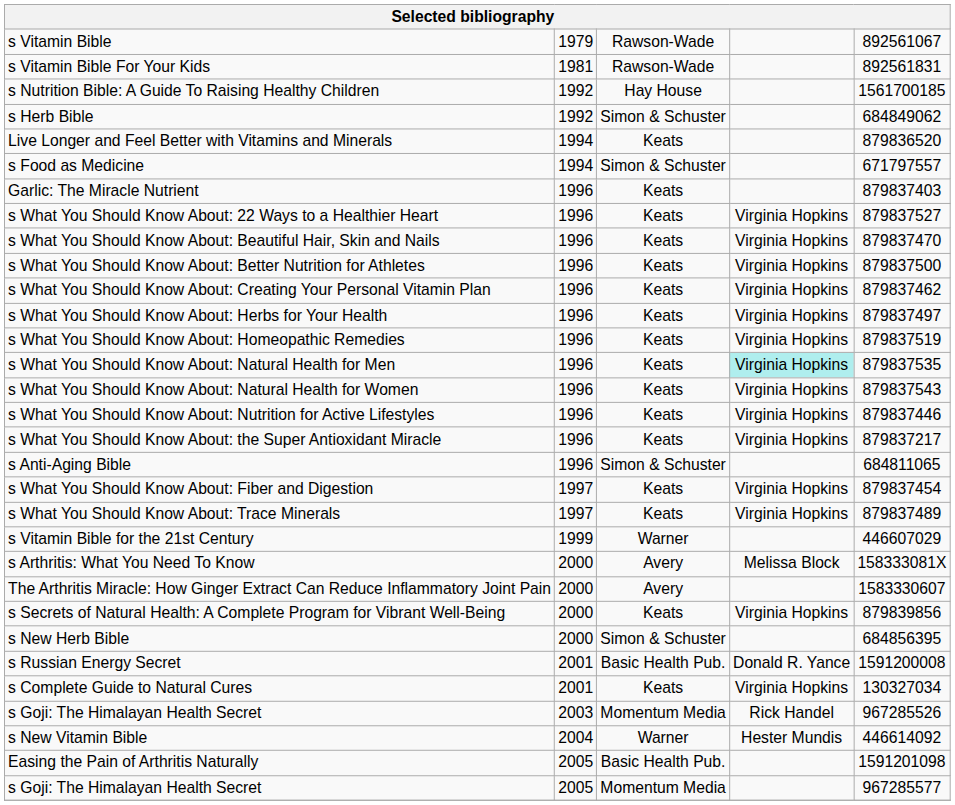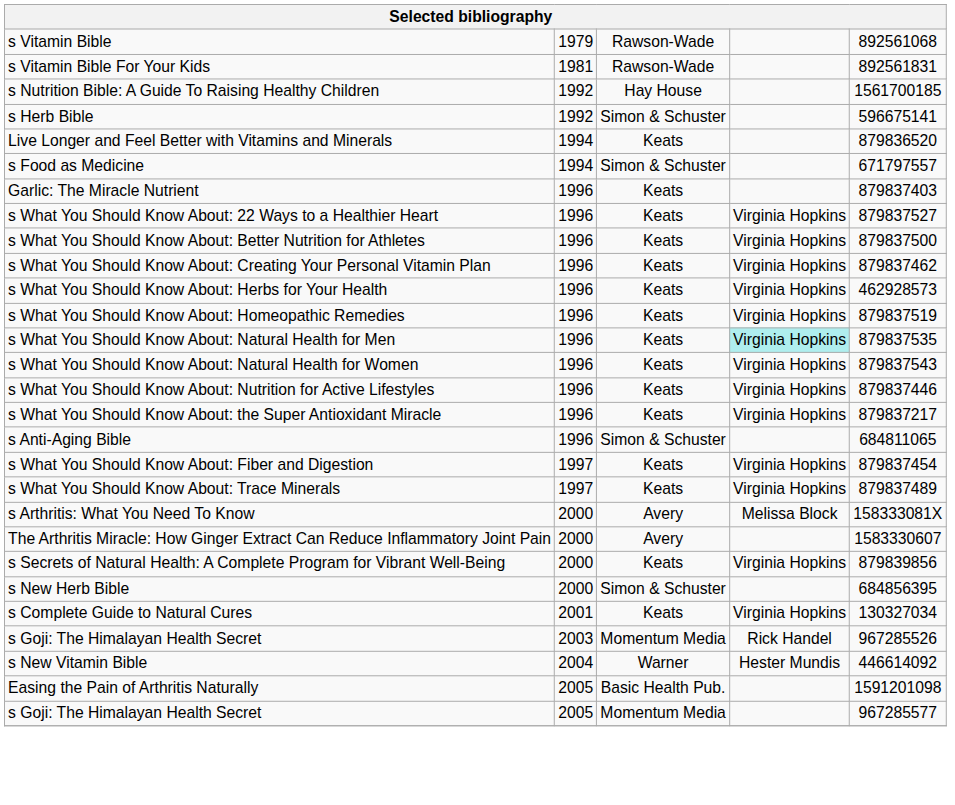 <table class="wikitable collapsible collapsed">
 <tr>
 <th colspan="5">Selected bibliography  </th>
 </tr>
 <tr>
 <td>s Vitamin Bible</td>
 <td align = "center">1979</td>
 <td align = "center">Rawson-Wade</td>
 <td align = "center"> </td>
-<td align = "center">892561067</td>
+<td align = "center">892561068</td>
 </tr>
 <tr>
 <td>s Vitamin Bible For Your Kids</td>
 <td align = "center">1981</td>
 <td align = "center">Rawson-Wade</td>
 <td align = "center"> </td>
 <td align = "center">892561831</td>
 </tr>
 <tr>
 <td>s Nutrition Bible: A Guide To Raising Healthy Children</td>
 <td align = "center">1992</td>
 <td align = "center">Hay House</td>
 <td align = "center"> </td>
 <td align = "center">1561700185</td>
 </tr>
 <tr>
 <td>s Herb Bible</td>
 <td align = "center">1992</td>
 <td align = "center">Simon & Schuster</td>
 <td align = "center"> </td>
-<td align = "center">684849062</td>
+<td align = "center">596675141</td>
 </tr>
 <tr>
 <td>Live Longer and Feel Better with Vitamins and Minerals</td>
 <td align = "center">1994</td>
 <td align = "center">Keats</td>
 <td align = "center"> </td>
 <td align = "center">879836520</td>
 </tr>
 <tr>
 <td>s Food as Medicine</td>
 <td align = "center">1994</td>
 <td align = "center">Simon & Schuster</td>
 <td align = "center"> </td>
 <td align = "center">671797557</td>
 </tr>
 <tr>
 <td>Garlic: The Miracle Nutrient</td>
 <td align = "center">1996</td>
 <td align = "center">Keats</td>
 <td align = "center"> </td>
 <td align = "center">879837403</td>
 </tr>
 <tr>
 <td>s What You Should Know About: 22 Ways to a Healthier Heart</td>
 <td align = "center">1996</td>
 <td align = "center">Keats</td>
 <td align = "center">Virginia Hopkins</td>
 <td align = "center">879837527</td>
 </tr>
 <tr>
-<td>s What You Should Know About: Beautiful Hair, Skin and Nails</td>
-<td align = "center">1996</td>
-<td align = "center">Keats</td>
-<td align = "center">Virginia Hopkins</td>
-<td align = "center">879837470</td>
-</tr>
-<tr>
 <td>s What You Should Know About: Better Nutrition for Athletes</td>
 <td align = "center">1996</td>
 <td align = "center">Keats</td>
 <td align = "center">Virginia Hopkins</td>
 <td align = "center">879837500</td>
 </tr>
 <tr>
 <td>s What You Should Know About: Creating Your Personal Vitamin Plan</td>
 <td align = "center">1996</td>
 <td align = "center">Keats</td>
 <td align = "center">Virginia Hopkins</td>
 <td align = "center">879837462</td>
 </tr>
 <tr>
 <td>s What You Should Know About: Herbs for Your Health</td>
 <td align = "center">1996</td>
 <td align = "center">Keats</td>
 <td align = "center">Virginia Hopkins</td>
-<td align = "center">879837497</td>
+<td align = "center">462928573</td>
 </tr>
 <tr>
 <td>s What You Should Know About: Homeopathic Remedies</td>
 <td align = "center">1996</td>
 <td align = "center">Keats</td>
 <td align = "center">Virginia Hopkins</td>
 <td align = "center">879837519</td>
 </tr>
 <tr>
 <td>s What You Should Know About: Natural Health for Men</td>
 <td align = "center">1996</td>
 <td align = "center">Keats</td>
 <td align = "center" style="background: paleturquoise;">Virginia Hopkins</td>
 <td align = "center">879837535</td>
 </tr>
 <tr>
 <td>s What You Should Know About: Natural Health for Women</td>
 <td align = "center">1996</td>
 <td align = "center">Keats</td>
 <td align = "center">Virginia Hopkins</td>
 <td align = "center">879837543</td>
 </tr>
 <tr>
 <td>s What You Should Know About: Nutrition for Active Lifestyles</td>
 <td align = "center">1996</td>
 <td align = "center">Keats</td>
 <td align = "center">Virginia Hopkins</td>
 <td align = "center">879837446</td>
 </tr>
 <tr>
 <td>s What You Should Know About: the Super Antioxidant Miracle</td>
 <td align = "center">1996</td>
 <td align = "center">Keats</td>
 <td align = "center">Virginia Hopkins</td>
 <td align = "center">879837217</td>
 </tr>
 <tr>
 <td>s Anti-Aging Bible</td>
 <td align = "center">1996</td>
 <td align = "center">Simon & Schuster</td>
 <td align = "center"> </td>
 <td align = "center">684811065</td>
 </tr>
 <tr>
 <td>s What You Should Know About: Fiber and Digestion</td>
 <td align = "center">1997</td>
 <td align = "center">Keats</td>
 <td align = "center">Virginia Hopkins</td>
 <td align = "center">879837454</td>
 </tr>
 <tr>
 <td>s What You Should Know About: Trace Minerals</td>
 <td align = "center">1997</td>
 <td align = "center">Keats</td>
 <td align = "center">Virginia Hopkins</td>
 <td align = "center">879837489</td>
 </tr>
 <tr>
-<td>s Vitamin Bible for the 21st Century</td>
-<td align = "center">1999</td>
-<td align = "center">Warner</td>
-<td align = "center"> </td>
-<td align = "center">446607029</td>
-</tr>
-<tr>
 <td>s Arthritis: What You Need To Know</td>
 <td align = "center">2000</td>
 <td align = "center">Avery</td>
 <td align = "center">Melissa Block</td>
 <td align = "center">158333081X</td>
 </tr>
 <tr>
 <td>The Arthritis Miracle: How Ginger Extract Can Reduce Inflammatory Joint Pain</td>
 <td align = "center">2000</td>
 <td align = "center">Avery</td>
 <td align = "center"> </td>
 <td align = "center">1583330607</td>
 </tr>
 <tr>
 <td>s Secrets of Natural Health: A Complete Program for Vibrant Well-Being</td>
 <td align = "center">2000</td>
 <td align = "center">Keats</td>
 <td align = "center">Virginia Hopkins</td>
 <td align = "center">879839856</td>
 </tr>
 <tr>
 <td>s New Herb Bible</td>
 <td align = "center">2000</td>
 <td align = "center">Simon & Schuster</td>
 <td align = "center"> </td>
 <td align = "center">684856395</td>
-</tr>
-<tr>
-<td>s Russian Energy Secret</td>
-<td align = "center">2001</td>
-<td align = "center">Basic Health Pub.</td>
-<td align = "center">Donald R. Yance</td>
-<td align = "center">1591200008</td>
 </tr>
 <tr>
 <td>s Complete Guide to Natural Cures</td>
 <td align = "center">2001</td>
 <td align = "center">Keats</td>
 <td align = "center">Virginia Hopkins</td>
 <td align = "center">130327034</td>
 </tr>
 <tr>
 <td>s Goji: The Himalayan Health Secret</td>
 <td align = "center">2003</td>
 <td align = "center">Momentum Media</td>
 <td align = "center">Rick Handel</td>
 <td align = "center">967285526</td>
 </tr>
 <tr>
 <td>s New Vitamin Bible</td>
 <td align = "center">2004</td>
 <td align = "center">Warner</td>
 <td align = "center">Hester Mundis</td>
 <td align = "center">446614092</td>
 </tr>
 <tr>
 <td>Easing the Pain of Arthritis Naturally</td>
 <td align = "center">2005</td>
 <td align = "center">Basic Health Pub.</td>
 <td align = "center"> </td>
 <td align = "center">1591201098</td>
 </tr>
 <tr>
 <td>s Goji: The Himalayan Health Secret</td>
 <td align = "center">2005</td>
 <td align = "center">Momentum Media</td>
 <td align = "center"> </td>
 <td align = "center">967285577</td>
 </tr>
 <tr>
 </tr>
 </table>
